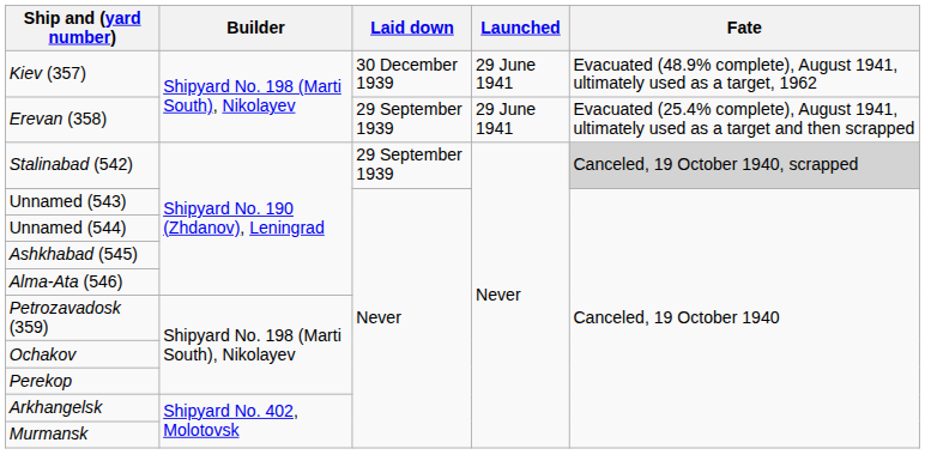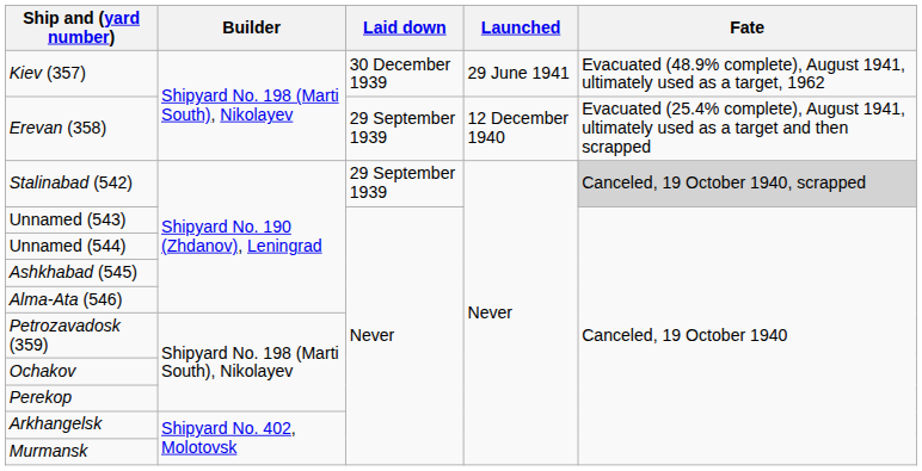 <table class="wikitable plainrowheaders">
 <tr>
 <th scope="col">Ship and (<a href='#'>yard number</a>)</th>
 <th scope="col">Builder</th>
 <th scope="col"><a href='#'>Laid down</a></th>
 <th scope="col"><a href='#'>Launched</a></th>
 <th scope="col">Fate</th>
 </tr>
 <tr>
 <td scope="row"><em>Kiev</em> (357)</td>
 <td rowspan=2><a href='#'>Shipyard No. 198 (Marti South)</a>, <a href='#'>Nikolayev</a></td>
 <td>30 December 1939</td>
 <td>29 June 1941</td>
 <td>Evacuated (48.9% complete), August 1941, ultimately used as a target, 1962</td>
 </tr>
 <tr>
 <td scope="row"><em>Erevan</em> (358)</td>
 <td>29 September 1939</td>
-<td>29 June 1941</td>
+<td>12 December 1940</td>
 <td>Evacuated (25.4% complete), August 1941, ultimately used as a target and then scrapped</td>
 </tr>
 <tr>
 <td scope="row"><em>Stalinabad</em> (542)</td>
 <td rowspan=5><a href='#'>Shipyard No. 190 (Zhdanov)</a>, <a href='#'>Leningrad</a></td>
 <td>29 September 1939</td>
 <td rowspan=10 valign=center>Never</td>
 <td style="background: lightgrey;">Canceled, 19 October 1940, scrapped</td>
 </tr>
 <tr>
 <td scope="row">Unnamed (543)</td>
 <td rowspan=9>Never</td>
 <td rowspan=9 valign=center>Canceled, 19 October 1940</td>
 </tr>
 <tr>
 <td scope="row">Unnamed (544)</td>
 </tr>
 <tr>
 <td scope="row"><em>Ashkhabad</em> (545)</td>
 </tr>
 <tr>
 <td><em>Alma-Ata</em> (546)</td>
 </tr>
 <tr>
 <td scope="row"><em>Petrozavadosk</em> (359)</td>
 <td rowspan=3>Shipyard No. 198 (Marti South), Nikolayev</td>
 </tr>
 <tr>
 <td scope="row"><em>Ochakov</em></td>
 </tr>
 <tr>
 <td scope="row"><em>Perekop</em></td>
 </tr>
 <tr>
 <td scope="row"><em>Arkhangelsk</em></td>
 <td rowspan=2><a href='#'>Shipyard No. 402</a>, <a href='#'>Molotovsk</a></td>
 </tr>
 <tr>
 <td scope="row"><em>Murmansk</em></td>
 </tr>
 </table>
